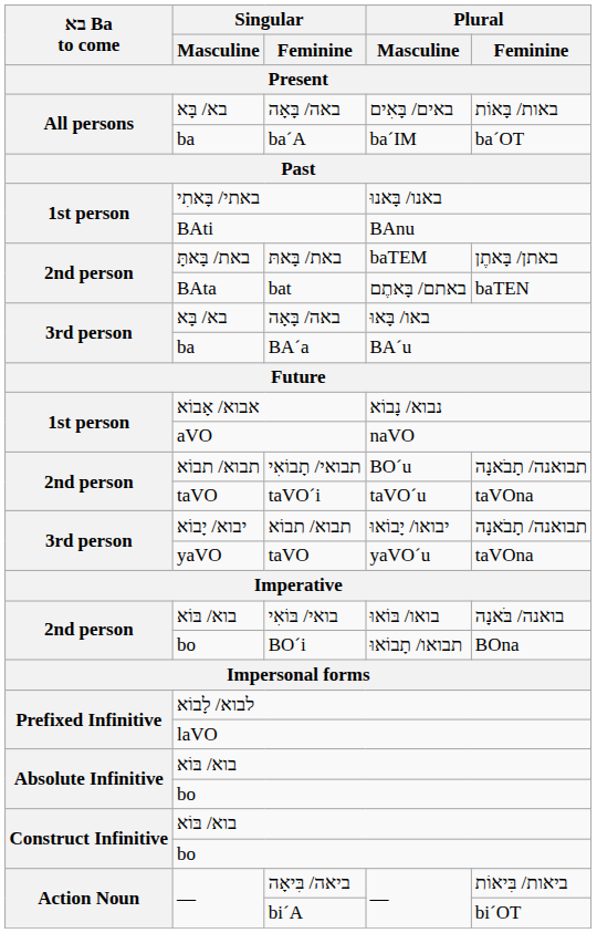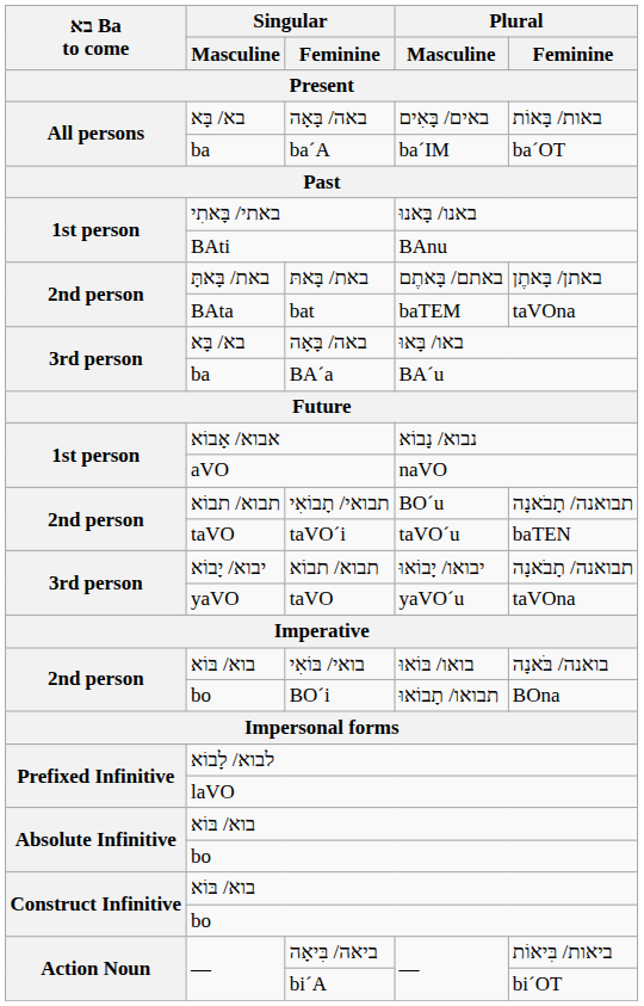 <table class="wikitable mw-collapsible mw-collapsed">
 <tr>
 <th rowspan="2">בא Ba<br>to come</th>
 <th colspan="2">Singular</th>
 <th colspan="2">Plural</th>
 </tr>
 <tr>
 <th>Masculine</th>
 <th>Feminine</th>
 <th>Masculine</th>
 <th>Feminine</th>
 </tr>
 <tr>
 <th colspan="5">Present</th>
 </tr>
 <tr>
 <th rowspan="2">All persons</th>
 <td>בא/ בָּא</td>
 <td>באה/ בָּאָה</td>
 <td>באים/ בָּאִים</td>
 <td>באות/ בָּאוֹת</td>
 </tr>
 <tr>
 <td>ba</td>
 <td>ba´A</td>
 <td>ba´IM</td>
 <td>ba´OT</td>
 </tr>
 <tr>
 <th colspan="5">Past</th>
 </tr>
 <tr>
 <th rowspan="2">1st person</th>
 <td colspan="2">באתי/ בָּאתִי</td>
 <td colspan="2">באנו/ בָּאנוּ</td>
 </tr>
 <tr>
 <td colspan="2">BAti</td>
 <td colspan="2">BAnu</td>
 </tr>
 <tr>
 <th rowspan="2">2nd person</th>
 <td>באת/ בָּאתָּ</td>
 <td>באת/ בָּאתּ</td>
-<td>baTEM</td>
+<td>באתם/ בָּאתֶם</td>
 <td>באתן/ בָּאתֶן</td>
 </tr>
 <tr>
 <td>BAta</td>
 <td>bat</td>
-<td>באתם/ בָּאתֶם</td>
-<td>baTEN</td>
+<td>baTEM</td>
+<td>taVOna</td>
 </tr>
 <tr>
 <th rowspan="2">3rd person</th>
 <td>בא/ בָּא</td>
 <td>באה/ בָּאָה</td>
 <td colspan="2">באו/ בָּאוּ</td>
 </tr>
 <tr>
 <td>ba</td>
 <td>BA´a</td>
 <td colspan="2">BA´u</td>
 </tr>
 <tr>
 <th colspan="5">Future</th>
 </tr>
 <tr>
 <th rowspan="2">1st person</th>
 <td colspan="2">אבוא/ אָבוֹא</td>
 <td colspan="2">נבוא/ נָבוֹא</td>
 </tr>
 <tr>
 <td colspan="2">aVO</td>
 <td colspan="2">naVO</td>
 </tr>
 <tr>
 <th rowspan="2">2nd person</th>
 <td>תבוא/ תבוֹא</td>
 <td>תבואי/ תָבוֹאִי</td>
 <td>BO´u</td>
 <td>תבואנה/ תָבֹאנָה</td>
 </tr>
 <tr>
 <td>taVO</td>
 <td>taVO´i</td>
 <td>taVO´u</td>
-<td>taVOna</td>
+<td>baTEN</td>
 </tr>
 <tr>
 <th rowspan="2">3rd person</th>
 <td>יבוא/ יָבוֹא</td>
 <td>תבוא/ תבוֹא</td>
 <td>יבואו/ יָבוֹאוּ</td>
 <td>תבואנה/ תָבֹאנָה</td>
 </tr>
 <tr>
 <td>yaVO</td>
 <td>taVO</td>
 <td>yaVO´u</td>
 <td>taVOna</td>
 </tr>
 <tr>
 <th colspan="5">Imperative</th>
 </tr>
 <tr>
 <th rowspan="2">2nd person</th>
 <td>בוא/ בּוֹא</td>
 <td>בואי/ בּוֹאִי</td>
 <td>בואו/ בּוֹאוּ</td>
 <td>בואנה/ בֹּאנָה</td>
 </tr>
 <tr>
 <td>bo</td>
 <td>BO´i</td>
 <td>תבואו/ תָבוֹאוּ</td>
 <td>BOna</td>
 </tr>
 <tr>
 <th colspan="5">Impersonal forms</th>
 </tr>
 <tr>
 <th rowspan="2">Prefixed Infinitive</th>
 <td colspan="4">לבוא/ לָבוֹא</td>
 </tr>
 <tr>
 <td colspan="4">laVO</td>
 </tr>
 <tr>
 <th rowspan="2">Absolute Infinitive</th>
 <td colspan="4">בוא/ בּוֹא</td>
 </tr>
 <tr>
 <td colspan="4">bo</td>
 </tr>
 <tr>
 <th rowspan="2">Construct Infinitive</th>
 <td colspan="4">בוא/ בּוֹא</td>
 </tr>
 <tr>
 <td colspan="4">bo</td>
 </tr>
 <tr>
 <th rowspan="2">Action Noun</th>
 <td rowspan="2">—</td>
 <td>ביאה/ בִּיאָה</td>
 <td rowspan="2">—</td>
 <td>ביאות/ בִּיאוֹת</td>
 </tr>
 <tr>
 <td>bi´A</td>
 <td>bi´OT</td>
 </tr>
 </table>
